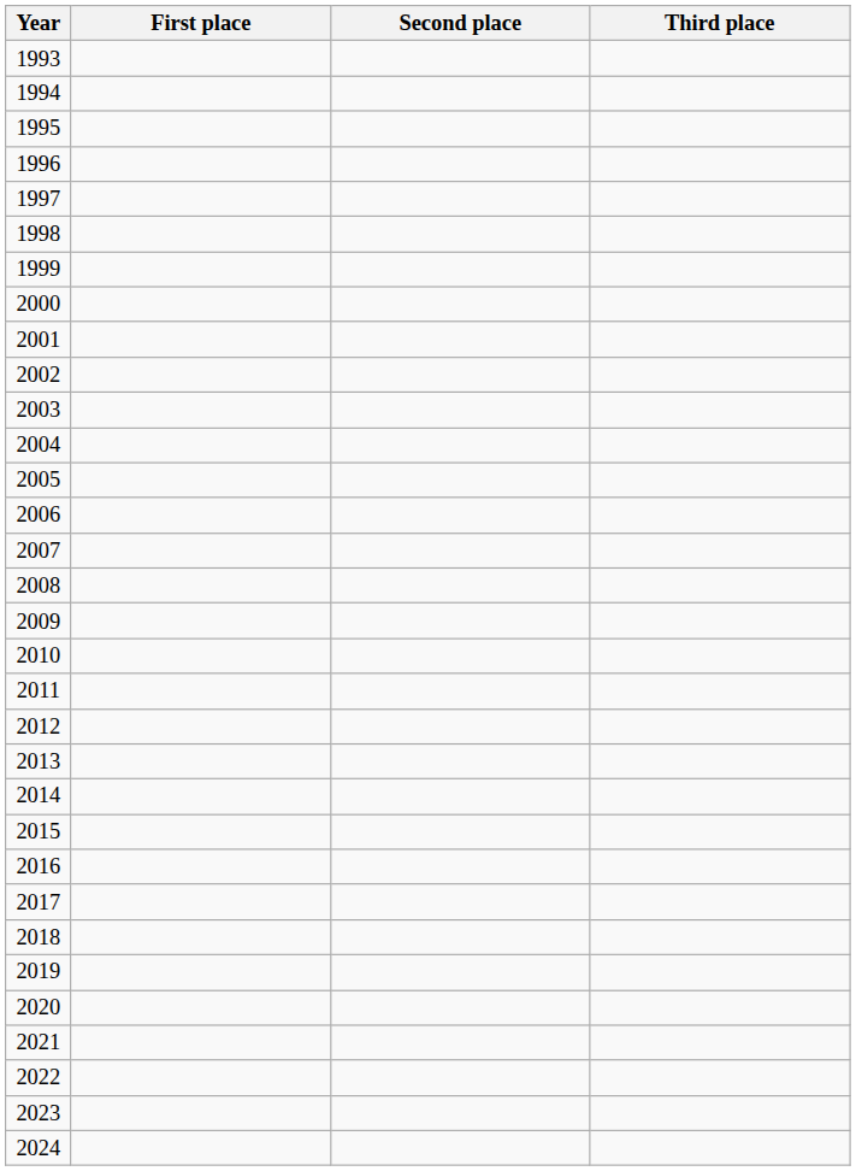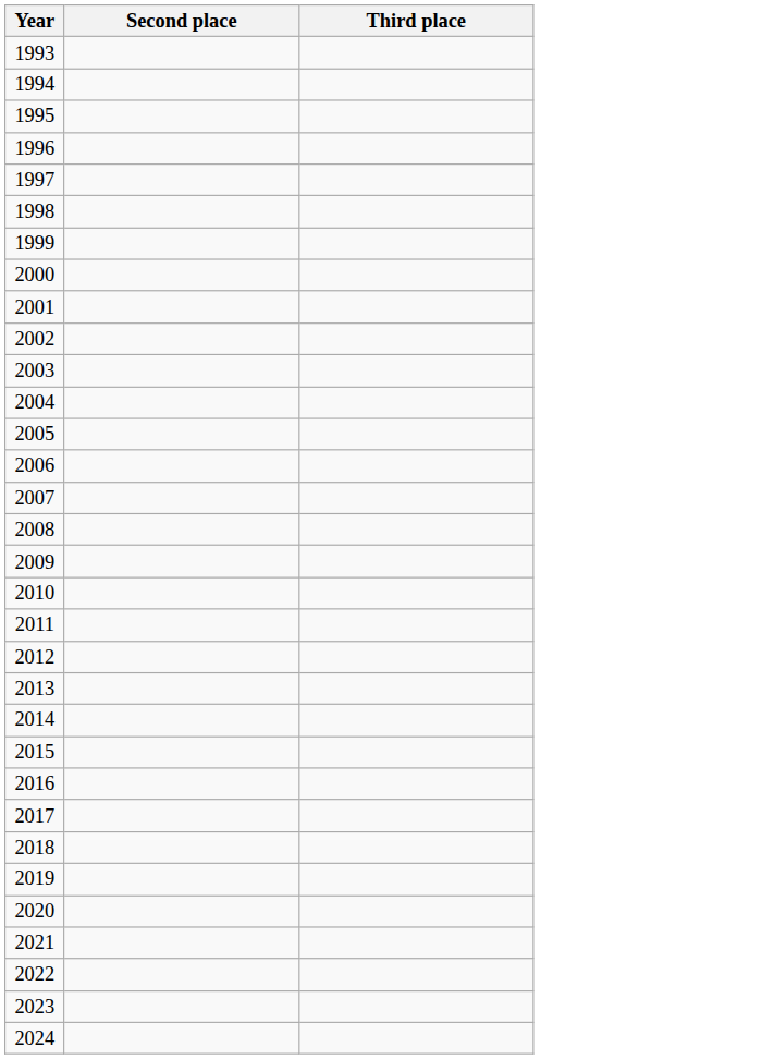 <table class="wikitable">
 <tr>
 <th width="40">Year</th>
-<th style="width:180px">First place</th>
 <th style="width:180px">Second place</th>
 <th style="width:180px">Third place</th>
 </tr>
 <tr>
 <td style="text-align:center">1993</td>
 <td></td>
 <td></td>
-<td></td>
 </tr>
 <tr>
 <td style="text-align:center">1994</td>
-<td></td>
 <td></td>
 <td></td>
 </tr>
 <tr>
 <td style="text-align:center">1995</td>
 <td></td>
 <td></td>
-<td></td>
 </tr>
 <tr>
 <td style="text-align:center">1996</td>
-<td></td>
 <td></td>
 <td></td>
 </tr>
 <tr>
 <td style="text-align:center">1997</td>
 <td></td>
 <td></td>
-<td></td>
 </tr>
 <tr>
 <td style="text-align:center">1998</td>
-<td></td>
 <td></td>
 <td></td>
 </tr>
 <tr>
 <td style="text-align:center">1999</td>
 <td></td>
 <td></td>
-<td></td>
 </tr>
 <tr>
 <td style="text-align:center">2000</td>
-<td></td>
 <td></td>
 <td></td>
 </tr>
 <tr>
 <td style="text-align:center">2001</td>
 <td></td>
 <td></td>
-<td></td>
 </tr>
 <tr>
 <td style="text-align:center">2002</td>
-<td></td>
 <td></td>
 <td></td>
 </tr>
 <tr>
 <td style="text-align:center">2003</td>
 <td></td>
 <td></td>
-<td></td>
 </tr>
 <tr>
 <td style="text-align:center">2004</td>
-<td></td>
 <td></td>
 <td></td>
 </tr>
 <tr>
 <td style="text-align:center">2005</td>
 <td></td>
 <td></td>
-<td></td>
 </tr>
 <tr>
 <td style="text-align:center">2006</td>
-<td></td>
 <td></td>
 <td></td>
 </tr>
 <tr>
 <td style="text-align:center">2007</td>
 <td></td>
 <td></td>
-<td></td>
 </tr>
 <tr>
 <td style="text-align:center">2008</td>
-<td></td>
 <td></td>
 <td></td>
 </tr>
 <tr>
 <td style="text-align:center">2009</td>
 <td></td>
 <td></td>
-<td></td>
 </tr>
 <tr>
 <td style="text-align:center">2010</td>
-<td></td>
 <td></td>
 <td></td>
 </tr>
 <tr>
 <td style="text-align:center">2011</td>
 <td></td>
 <td></td>
-<td></td>
 </tr>
 <tr>
 <td style="text-align:center">2012</td>
-<td></td>
 <td></td>
 <td></td>
 </tr>
 <tr>
 <td style="text-align:center">2013</td>
 <td></td>
 <td></td>
-<td></td>
 </tr>
 <tr>
 <td style="text-align:center">2014</td>
-<td></td>
 <td></td>
 <td></td>
 </tr>
 <tr>
 <td style="text-align:center">2015</td>
 <td></td>
 <td></td>
-<td></td>
 </tr>
 <tr>
 <td style="text-align:center">2016</td>
-<td></td>
 <td></td>
 <td></td>
 </tr>
 <tr>
 <td style="text-align:center">2017</td>
 <td></td>
 <td></td>
-<td></td>
 </tr>
 <tr>
 <td style="text-align:center">2018</td>
-<td></td>
 <td></td>
 <td></td>
 </tr>
 <tr>
 <td style="text-align:center">2019</td>
 <td></td>
 <td></td>
-<td></td>
 </tr>
 <tr>
 <td style="text-align:center">2020</td>
-<td></td>
 <td></td>
 <td></td>
 </tr>
 <tr>
 <td style="text-align:center">2021</td>
 <td></td>
 <td></td>
-<td></td>
 </tr>
 <tr>
 <td style="text-align:center">2022</td>
-<td></td>
 <td></td>
 <td></td>
 </tr>
 <tr>
 <td style="text-align:center">2023</td>
 <td></td>
 <td></td>
-<td></td>
 </tr>
 <tr>
 <td style="text-align:center">2024</td>
 <td></td>
 <td></td>
-<td></td>
 </tr>
 </table>
